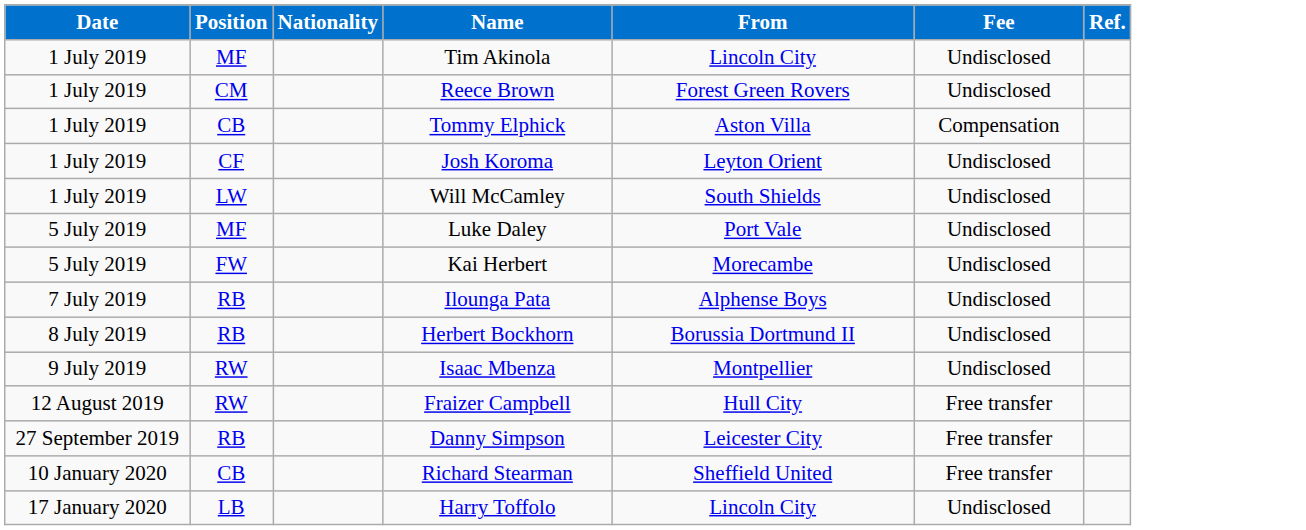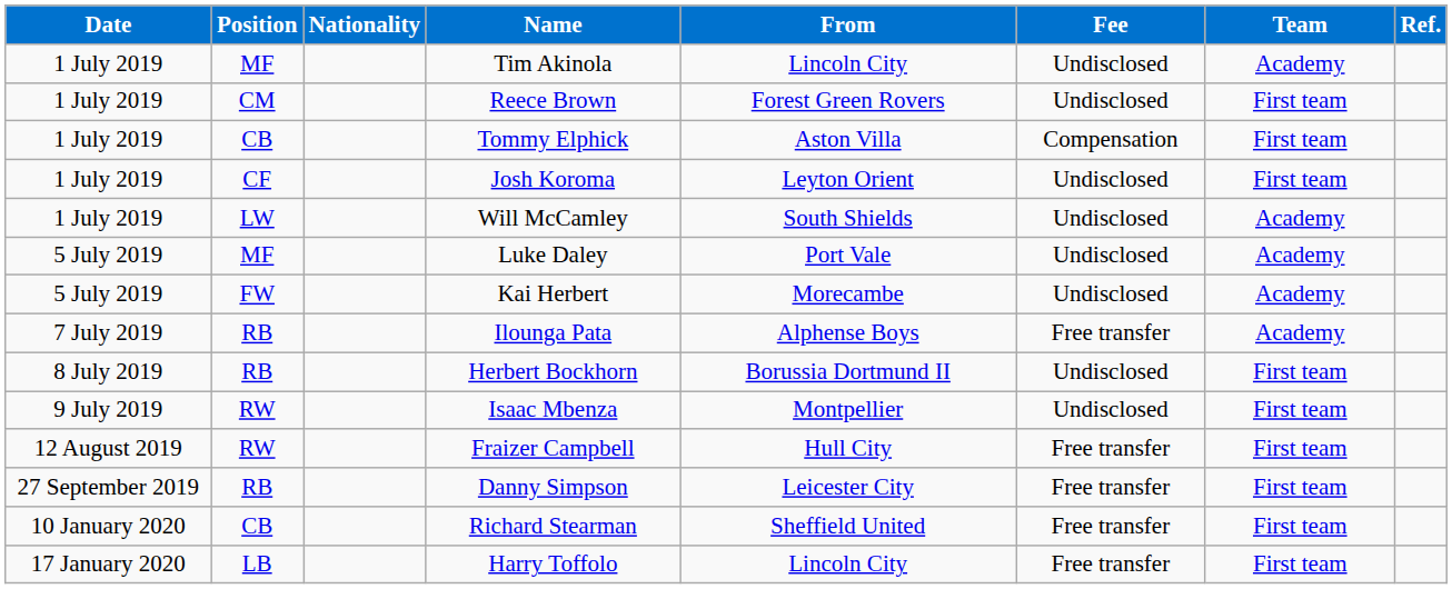 <table class="wikitable"  style="text-align:center; font-size:90%; ">
 <tr>
 <th style="background:#0072ce; color:#FFFFFF; width:120px;">Date</th>
 <th style="background:#0072ce; color:#FFFFFF; width:50px;">Position</th>
 <th style="background:#0072ce; color:#FFFFFF; width:50px;">Nationality</th>
 <th style="background:#0072ce; color:#FFFFFF; width:150px;">Name</th>
 <th style="background:#0072ce; color:#FFFFFF; width:200px;">From</th>
 <th style="background:#0072ce; color:#FFFFFF; width:110px;">Fee</th>
+<th style="background:#0072ce; color:#FFFFFF; width:110px;">Team</th>
 <th style="background:#0072ce; color:#FFFFFF; width:25px;">Ref.</th>
 </tr>
 <tr>
 <td>1 July 2019</td>
 <td><a href='#'>MF</a></td>
 <td></td>
 <td>Tim Akinola</td>
 <td> <a href='#'>Lincoln City</a></td>
 <td>Undisclosed</td>
+<td><a href='#'>Academy</a></td>
 <td></td>
 </tr>
 <tr>
 <td>1 July 2019</td>
 <td><a href='#'>CM</a></td>
 <td></td>
 <td><a href='#'>Reece Brown</a></td>
 <td> <a href='#'>Forest Green Rovers</a></td>
 <td>Undisclosed</td>
+<td><a href='#'>First team</a></td>
 <td></td>
 </tr>
 <tr>
 <td>1 July 2019</td>
 <td><a href='#'>CB</a></td>
 <td></td>
 <td><a href='#'>Tommy Elphick</a></td>
 <td> <a href='#'>Aston Villa</a></td>
 <td>Compensation</td>
+<td><a href='#'>First team</a></td>
 <td></td>
 </tr>
 <tr>
 <td>1 July 2019</td>
 <td><a href='#'>CF</a></td>
 <td></td>
 <td><a href='#'>Josh Koroma</a></td>
 <td> <a href='#'>Leyton Orient</a></td>
 <td>Undisclosed</td>
+<td><a href='#'>First team</a></td>
 <td></td>
 </tr>
 <tr>
 <td>1 July 2019</td>
 <td><a href='#'>LW</a></td>
 <td></td>
 <td>Will McCamley</td>
 <td> <a href='#'>South Shields</a></td>
 <td>Undisclosed</td>
+<td><a href='#'>Academy</a></td>
 <td></td>
 </tr>
 <tr>
 <td>5 July 2019</td>
 <td><a href='#'>MF</a></td>
 <td></td>
 <td>Luke Daley</td>
 <td> <a href='#'>Port Vale</a></td>
 <td>Undisclosed</td>
+<td><a href='#'>Academy</a></td>
 <td></td>
 </tr>
 <tr>
 <td>5 July 2019</td>
 <td><a href='#'>FW</a></td>
 <td></td>
 <td>Kai Herbert</td>
 <td> <a href='#'>Morecambe</a></td>
 <td>Undisclosed</td>
+<td><a href='#'>Academy</a></td>
 <td></td>
 </tr>
 <tr>
 <td>7 July 2019</td>
 <td><a href='#'>RB</a></td>
 <td></td>
 <td><a href='#'>Ilounga Pata</a></td>
 <td> <a href='#'>Alphense Boys</a></td>
-<td>Undisclosed</td>
+<td>Free transfer</td>
+<td><a href='#'>Academy</a></td>
 <td></td>
 </tr>
 <tr>
 <td>8 July 2019</td>
 <td><a href='#'>RB</a></td>
 <td></td>
 <td><a href='#'>Herbert Bockhorn</a></td>
 <td> <a href='#'>Borussia Dortmund II</a></td>
 <td>Undisclosed</td>
+<td><a href='#'>First team</a></td>
 <td></td>
 </tr>
 <tr>
 <td>9 July 2019</td>
 <td><a href='#'>RW</a></td>
 <td></td>
 <td><a href='#'>Isaac Mbenza</a></td>
 <td> <a href='#'>Montpellier</a></td>
 <td>Undisclosed</td>
+<td><a href='#'>First team</a></td>
 <td></td>
 </tr>
 <tr>
 <td>12 August 2019</td>
 <td><a href='#'>RW</a></td>
 <td></td>
 <td><a href='#'>Fraizer Campbell</a></td>
 <td> <a href='#'>Hull City</a></td>
 <td>Free transfer</td>
+<td><a href='#'>First team</a></td>
 <td></td>
 </tr>
 <tr>
 <td>27 September 2019</td>
 <td><a href='#'>RB</a></td>
 <td></td>
 <td><a href='#'>Danny Simpson</a></td>
 <td> <a href='#'>Leicester City</a></td>
 <td>Free transfer</td>
+<td><a href='#'>First team</a></td>
 <td></td>
 </tr>
 <tr>
 <td>10 January 2020</td>
 <td><a href='#'>CB</a></td>
 <td></td>
 <td><a href='#'>Richard Stearman</a></td>
 <td> <a href='#'>Sheffield United</a></td>
 <td>Free transfer</td>
+<td><a href='#'>First team</a></td>
 <td></td>
 </tr>
 <tr>
 <td>17 January 2020</td>
 <td><a href='#'>LB</a></td>
 <td></td>
 <td><a href='#'>Harry Toffolo</a></td>
 <td> <a href='#'>Lincoln City</a></td>
-<td>Undisclosed</td>
+<td>Free transfer</td>
+<td><a href='#'>First team</a></td>
 <td></td>
 </tr>
 </table>
